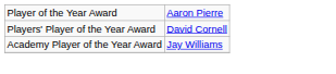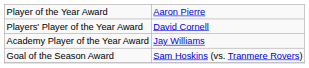 <table class="wikitable" style="text-align:left; font-size:95%;">
 <tr>
 <td>Player of the Year Award</td>
 <td><a href='#'>Aaron Pierre</a></td>
 </tr>
 <tr>
 <td>Players' Player of the Year Award</td>
 <td><a href='#'>David Cornell</a></td>
 </tr>
 <tr>
 <td>Academy Player of the Year Award</td>
 <td><a href='#'>Jay Williams</a></td>
 </tr>
 <tr>
+<td>Goal of the Season Award</td>
+<td><a href='#'>Sam Hoskins</a> (vs. <a href='#'>Tranmere Rovers</a>)</td>
+</tr>
+<tr>
 </tr>
 </table>
